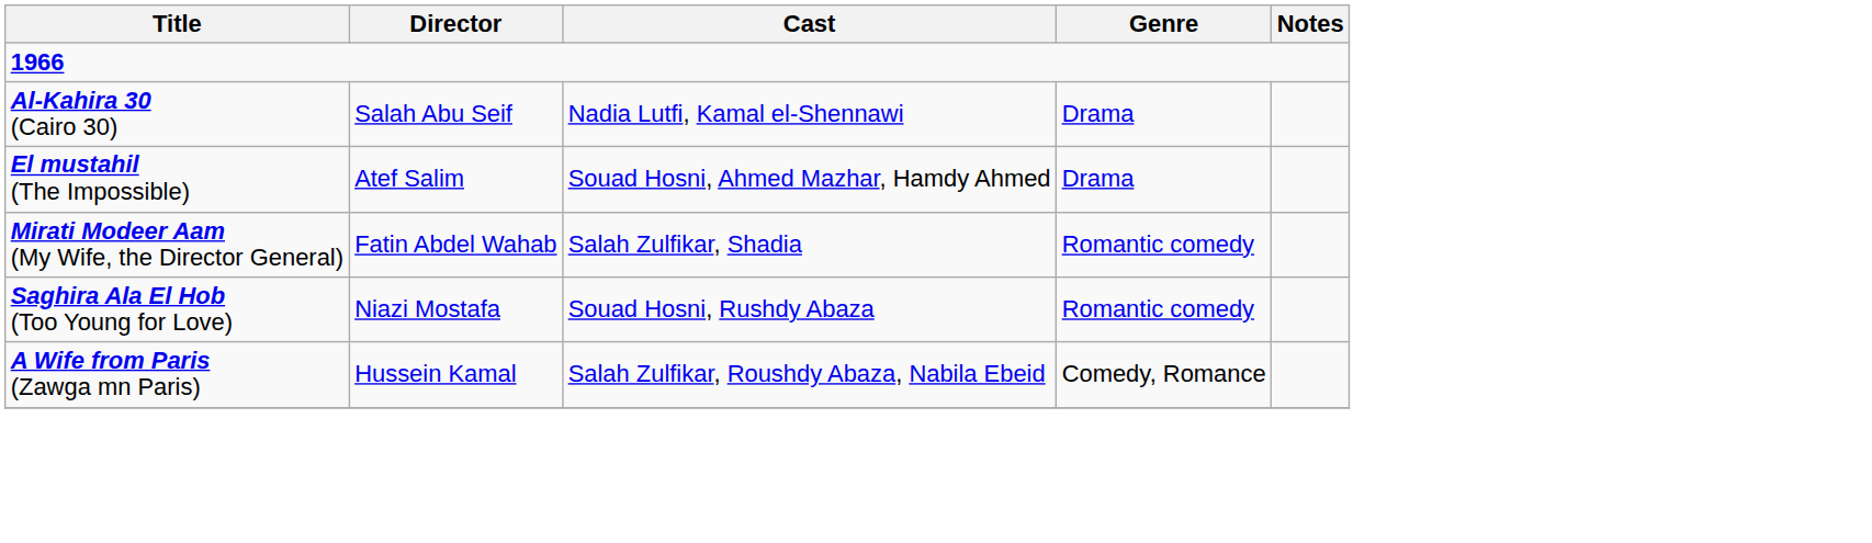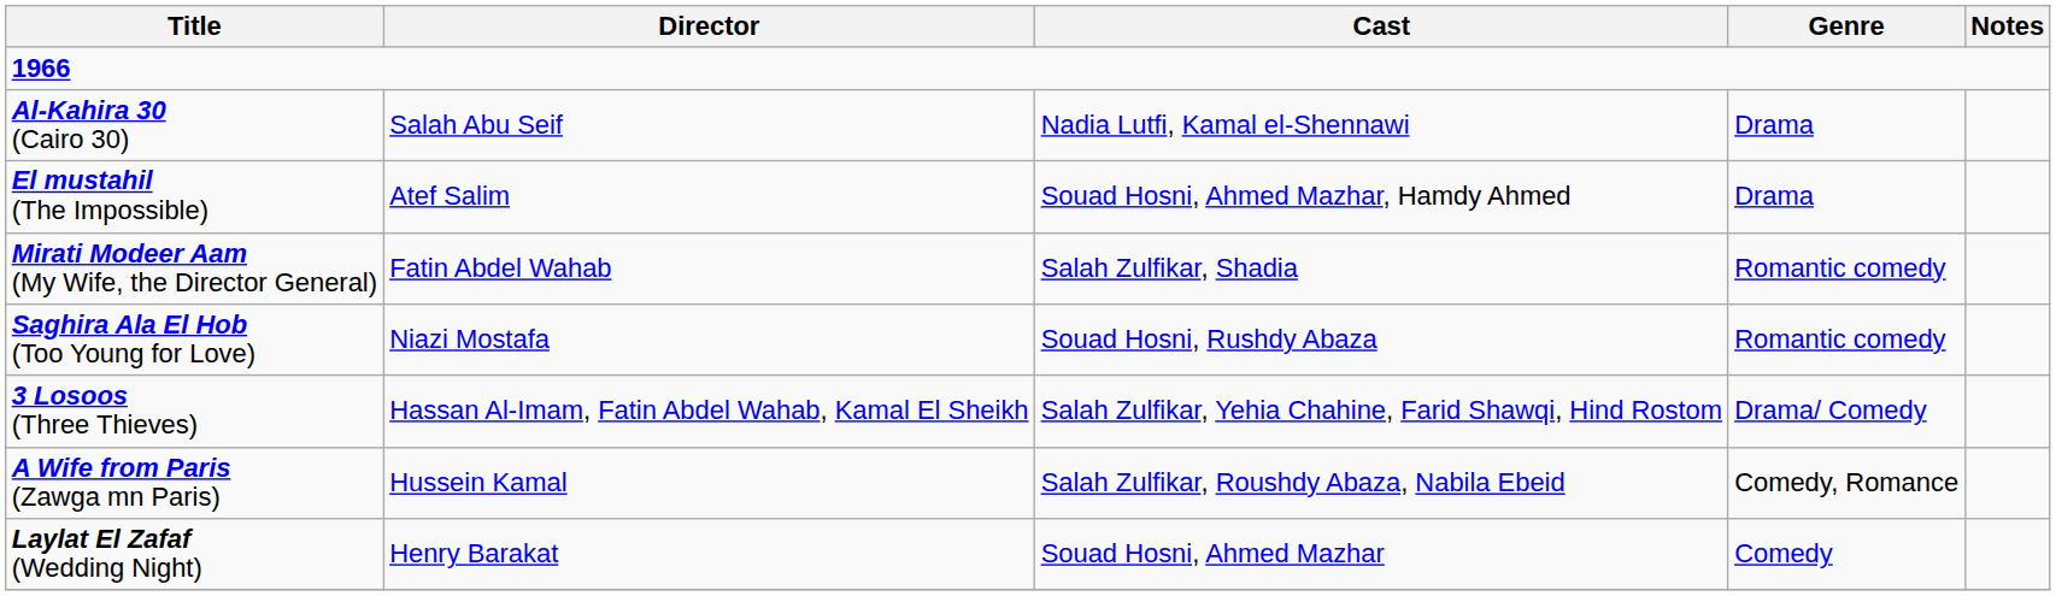 <table class="wikitable">
 <tr>
 <th>Title</th>
 <th>Director</th>
 <th>Cast</th>
 <th>Genre</th>
 <th>Notes</th>
 </tr>
 <tr>
 <td colspan="5" ><strong><a href='#'>1966</a></strong></td>
 </tr>
 <tr>
 <td><strong><em><a href='#'>Al-Kahira 30</a></em></strong><br>(Cairo 30)</td>
 <td><a href='#'>Salah Abu Seif</a></td>
 <td><a href='#'>Nadia Lutfi</a>,  <a href='#'>Kamal el-Shennawi</a></td>
 <td><a href='#'>Drama</a></td>
 <td></td>
 </tr>
 <tr>
 <td><strong><em><a href='#'>El mustahil</a></em></strong><br>(The Impossible)</td>
 <td><a href='#'>Atef Salim</a></td>
 <td><a href='#'>Souad Hosni</a>, <a href='#'>Ahmed Mazhar</a>, Hamdy Ahmed</td>
 <td><a href='#'>Drama</a></td>
 <td></td>
 </tr>
 <tr>
 <td><strong><em><a href='#'>Mirati Modeer Aam</a></em></strong><br>(My Wife, the Director General)</td>
 <td><a href='#'>Fatin Abdel Wahab</a></td>
 <td><a href='#'>Salah Zulfikar</a>, <a href='#'>Shadia</a></td>
 <td><a href='#'>Romantic comedy</a></td>
 <td></td>
 </tr>
 <tr>
 <td><strong><em><a href='#'>Saghira Ala El Hob</a></em></strong><br>(Too Young for Love)</td>
 <td><a href='#'>Niazi Mostafa</a></td>
 <td><a href='#'>Souad Hosni</a>, <a href='#'>Rushdy Abaza</a></td>
 <td><a href='#'>Romantic comedy</a></td>
 <td></td>
 </tr>
 <tr>
+<td><strong><em><a href='#'>3 Losoos</a></em></strong><br>(Three Thieves)</td>
+<td><a href='#'>Hassan Al-Imam</a>, <a href='#'>Fatin Abdel Wahab</a>, <a href='#'>Kamal El Sheikh</a></td>
+<td><a href='#'>Salah Zulfikar</a>, <a href='#'>Yehia Chahine</a>, <a href='#'>Farid Shawqi</a>, <a href='#'>Hind Rostom</a></td>
+<td><a href='#'>Drama/ Comedy</a></td>
+<td></td>
+</tr>
+<tr>
 <td><strong><em><a href='#'>A Wife from Paris</a></em></strong><br>(Zawga mn Paris)</td>
 <td><a href='#'>Hussein Kamal</a></td>
 <td><a href='#'>Salah Zulfikar</a>, <a href='#'>Roushdy Abaza</a>, <a href='#'>Nabila Ebeid</a></td>
 <td>Comedy, Romance</td>
 <td></td>
 </tr>
 <tr>
+<td><strong><em>Laylat El Zafaf</em></strong><br>(Wedding Night)</td>
+<td><a href='#'>Henry Barakat</a></td>
+<td><a href='#'>Souad Hosni</a>, <a href='#'>Ahmed Mazhar</a></td>
+<td><a href='#'>Comedy</a></td>
+<td></td>
+</tr>
+<tr>
 </tr>
 </table>
